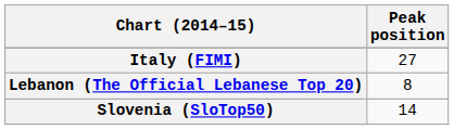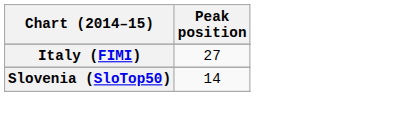 <table class="wikitable sortable plainrowheaders" style="text-align:center;">
 <tr>
 <th scope="col">Chart (2014–15)</th>
 <th scope="col">Peak<br>position</th>
 </tr>
 <tr>
 </tr>
 <tr>
 </tr>
 <tr>
 </tr>
 <tr>
 </tr>
 <tr>
 </tr>
 <tr>
 </tr>
 <tr>
 </tr>
 <tr>
 </tr>
 <tr>
 </tr>
 <tr>
 </tr>
 <tr>
 </tr>
 <tr>
 <th scope="row">Italy (<a href='#'>FIMI</a>)</th>
 <td style="text-align:center;">27</td>
 </tr>
 <tr>
-<th scope="row">Lebanon (<a href='#'>The Official Lebanese Top 20</a>)</th>
-<td style="text-align:center;">8</td>
-</tr>
-<tr>
 </tr>
 <tr>
 </tr>
 <tr>
 </tr>
 <tr>
 <th scope="row">Slovenia (<a href='#'>SloTop50</a>)</th>
 <td align=center>14</td>
 </tr>
 <tr>
 </tr>
 <tr>
 </tr>
 <tr>
 </tr>
 <tr>
 </tr>
 <tr>
 </tr>
 </table>
